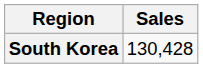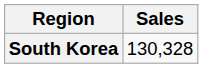 <table class="wikitable plainrowheaders" style="text-align:center">
 <tr>
 <th scope="col">Region</th>
 <th scope="col">Sales</th>
 </tr>
 <tr>
 <th scope="row">South Korea</th>
-<td>130,428</td>
+<td>130,328</td>
 </tr>
 </table>
